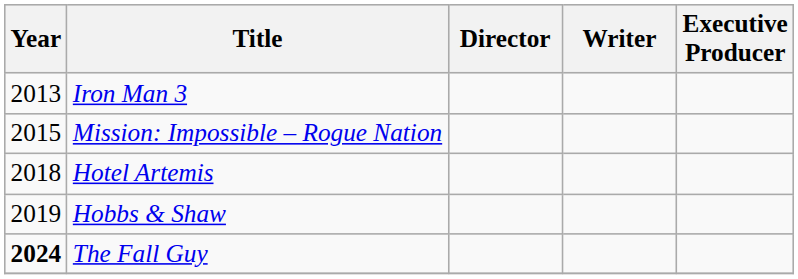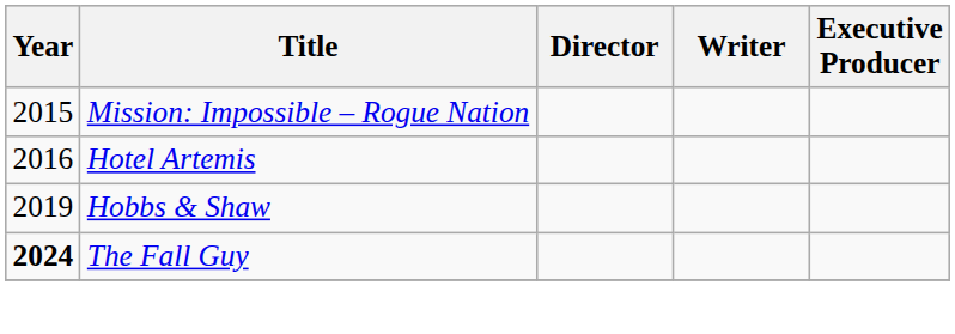 <table class="wikitable">
 <tr>
 <th>Year</th>
 <th>Title</th>
 <th width=65>Director</th>
 <th width=65>Writer</th>
 <th width=65>Executive<br>Producer</th>
 </tr>
 <tr>
-<td>2013</td>
-<td><em><a href='#'>Iron Man 3</a></em></td>
-<td></td>
-<td></td>
-<td></td>
-</tr>
-<tr>
 <td>2015</td>
 <td><em><a href='#'>Mission: Impossible – Rogue Nation</a></em></td>
 <td></td>
 <td></td>
 <td></td>
 </tr>
 <tr>
-<td>2018</td>
+<td>2016</td>
 <td><em><a href='#'>Hotel Artemis</a></em></td>
 <td></td>
 <td></td>
 <td></td>
 </tr>
 <tr>
 <td>2019</td>
 <td><em><a href='#'>Hobbs & Shaw</a></em></td>
 <td></td>
 <td></td>
 <td></td>
 </tr>
 <tr>
 <td><strong>2024</strong></td>
 <td><em><a href='#'>The Fall Guy</a></em></td>
 <td></td>
 <td></td>
 <td></td>
 </tr>
 <tr>
 </tr>
 </table>
